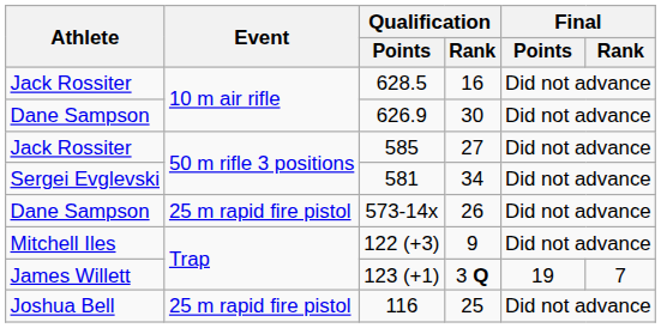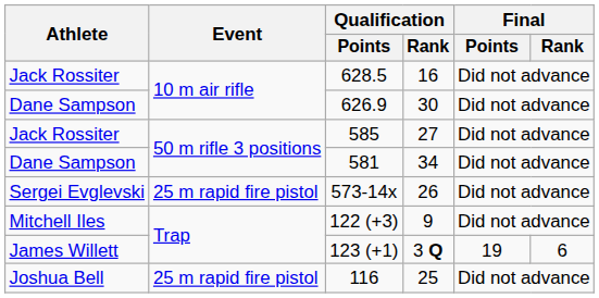 <table class=wikitable style=font-size:90%;text-align:center>
 <tr>
 <th rowspan=2>Athlete</th>
 <th rowspan=2>Event</th>
 <th colspan=2>Qualification</th>
 <th colspan=2>Final</th>
 </tr>
 <tr style=font-size:95%>
 <th>Points</th>
 <th>Rank</th>
 <th>Points</th>
 <th>Rank</th>
 </tr>
 <tr>
 <td align=left><a href='#'>Jack Rossiter</a></td>
 <td align=left rowspan=2><a href='#'>10 m air rifle</a></td>
 <td>628.5</td>
 <td>16</td>
 <td colspan=2>Did not advance</td>
 </tr>
 <tr>
 <td align=left><a href='#'>Dane Sampson</a></td>
 <td>626.9</td>
 <td>30</td>
 <td colspan=2>Did not advance</td>
 </tr>
 <tr>
 <td align=left><a href='#'>Jack Rossiter</a></td>
 <td align=left rowspan=2><a href='#'>50 m rifle 3 positions</a></td>
 <td>585</td>
 <td>27</td>
 <td colspan=2>Did not advance</td>
 </tr>
 <tr>
-<td align=left><a href='#'>Sergei Evglevski</a></td>
+<td align=left><a href='#'>Dane Sampson</a></td>
 <td>581</td>
 <td>34</td>
 <td colspan=2>Did not advance</td>
 </tr>
 <tr>
-<td align=left><a href='#'>Dane Sampson</a></td>
+<td align=left><a href='#'>Sergei Evglevski</a></td>
 <td align=left><a href='#'>25 m rapid fire pistol</a></td>
 <td>573-14x</td>
 <td>26</td>
 <td colspan=2>Did not advance</td>
 </tr>
 <tr>
 <td align=left><a href='#'>Mitchell Iles</a></td>
 <td rowspan=2 align=left><a href='#'>Trap</a></td>
 <td>122 (+3)</td>
 <td>9</td>
 <td colspan=2>Did not advance</td>
 </tr>
 <tr>
 <td align=left><a href='#'>James Willett</a></td>
 <td>123 (+1)</td>
 <td>3 <strong>Q</strong></td>
 <td>19</td>
-<td>7</td>
+<td>6</td>
 </tr>
 <tr>
 <td align=left><a href='#'>Joshua Bell</a></td>
 <td align=left><a href='#'>25 m rapid fire pistol</a></td>
 <td>116</td>
 <td>25</td>
 <td colspan=2>Did not advance</td>
 </tr>
 </table>
